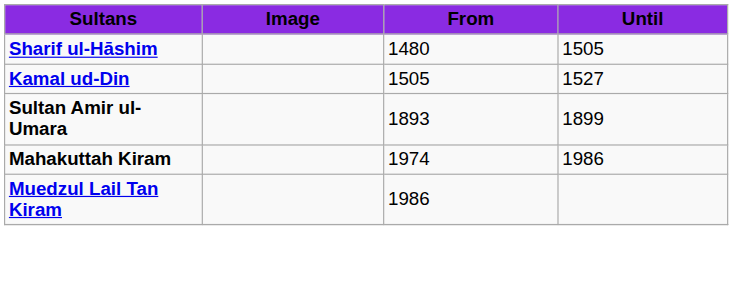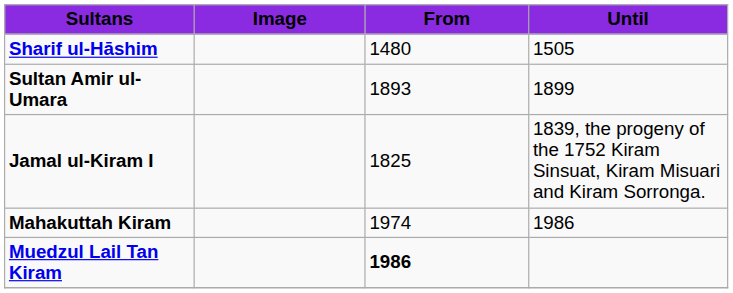 <table width=70% class="wikitable">
 <tr>
 <th style="background-color:BlueViolet" width=5%,>Sultans</th>
 <th style="background-color:BlueViolet" width=7%>Image</th>
 <th style="background-color:BlueViolet" width=7%>From</th>
 <th style="background-color:BlueViolet" width=7%>Until</th>
 </tr>
 <tr>
 <td><strong><a href='#'>Sharif ul-Hāshim</a></strong></td>
 <td></td>
 <td>1480</td>
 <td>1505</td>
 </tr>
 <tr>
-<td><strong><a href='#'>Kamal ud-Din</a></strong></td>
-<td></td>
-<td>1505</td>
-<td>1527</td>
-</tr>
-<tr>
 <td><strong>Sultan Amir ul-Umara</strong></td>
 <td></td>
 <td>1893</td>
 <td>1899</td>
+</tr>
+<tr>
+<td><strong>Jamal ul-Kiram I</strong></td>
+<td></td>
+<td>1825</td>
+<td>1839, the progeny of the 1752 Kiram Sinsuat, Kiram Misuari and Kiram Sorronga.</td>
 </tr>
 <tr>
 <td><strong>Mahakuttah Kiram</strong></td>
 <td></td>
 <td>1974</td>
 <td>1986</td>
 </tr>
 <tr Mahakuttah Kiram signed the Manifesto for Unity to the progeny of Sultan Pulalun, Sharif-Sultan Carpenter Arpa-I under the newly established Sultanate of Zamboanga and Basilan, ratified by Philippine Defense Minister Juan Ponce Enrile.>
 <td><strong><a href='#'>Muedzul Lail Tan Kiram</a></strong></td>
 <td></td>
-<td>1986</td>
+<td><strong>1986</strong></td>
 <td></td>
 </tr>
 <tr>
 </tr>
 </table>
